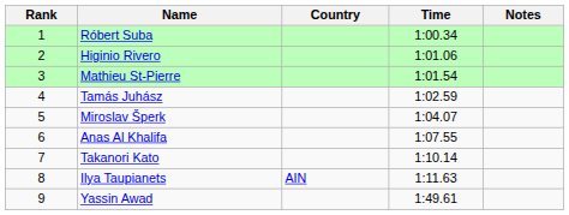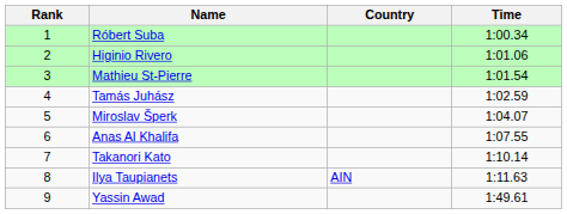 <table class="wikitable" style="text-align:center;width: 55%">
 <tr>
 <th>Rank</th>
 <th>Name</th>
 <th>Country</th>
 <th>Time</th>
-<th>Notes</th>
 </tr>
 <tr bgcolor=bbffbb>
 <td>1</td>
 <td align="left"><a href='#'>Róbert Suba</a></td>
 <td align="left"></td>
 <td>1:00.34</td>
-<td></td>
 </tr>
 <tr bgcolor=bbffbb>
 <td>2</td>
 <td align="left"><a href='#'>Higinio Rivero</a></td>
 <td align="left"></td>
 <td>1:01.06</td>
-<td></td>
 </tr>
 <tr bgcolor=bbffbb>
 <td>3</td>
 <td align="left"><a href='#'>Mathieu St-Pierre</a></td>
 <td align="left"></td>
 <td>1:01.54</td>
-<td></td>
 </tr>
 <tr>
 <td>4</td>
 <td align="left"><a href='#'>Tamás Juhász</a></td>
 <td align="left"></td>
 <td>1:02.59</td>
-<td></td>
 </tr>
 <tr>
 <td>5</td>
 <td align="left"><a href='#'>Miroslav Šperk</a></td>
 <td align="left"></td>
 <td>1:04.07</td>
-<td></td>
 </tr>
 <tr>
 <td>6</td>
 <td align="left"><a href='#'>Anas Al Khalifa</a></td>
 <td align="left"></td>
 <td>1:07.55</td>
-<td></td>
 </tr>
 <tr>
 <td>7</td>
 <td align="left"><a href='#'>Takanori Kato</a></td>
 <td align="left"></td>
 <td>1:10.14</td>
-<td></td>
 </tr>
 <tr>
 <td>8</td>
 <td align="left"><a href='#'>Ilya Taupianets</a></td>
 <td align="left"> <a href='#'>AIN</a></td>
 <td>1:11.63</td>
-<td></td>
 </tr>
 <tr>
 <td>9</td>
 <td align="left"><a href='#'>Yassin Awad</a></td>
 <td align="left"></td>
 <td>1:49.61</td>
-<td></td>
 </tr>
 </table>
